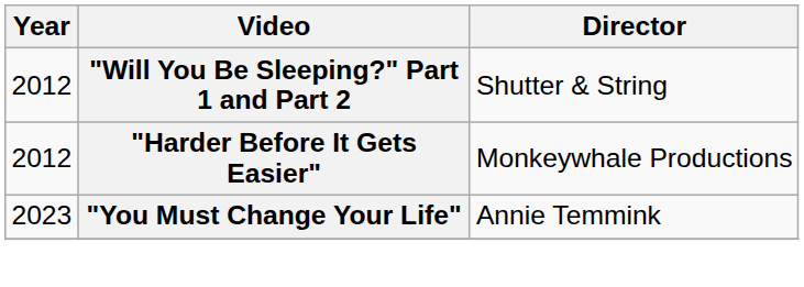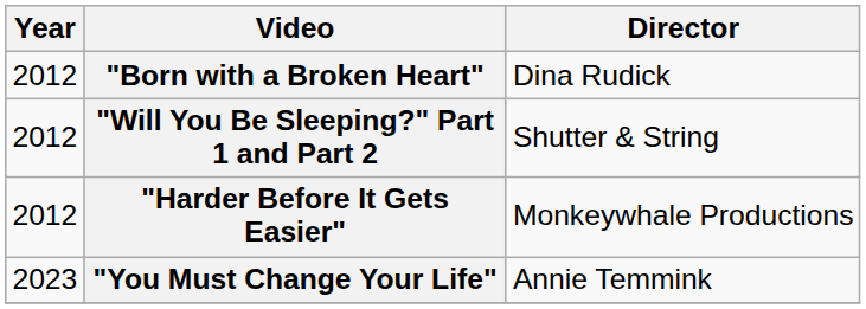 <table class="wikitable plainrowheaders">
 <tr>
 <th>Year</th>
 <th style="width:14em;">Video</th>
 <th>Director</th>
+</tr>
+<tr>
+<td>2012</td>
+<th scope="row">"Born with a Broken Heart"</th>
+<td>Dina Rudick</td>
 </tr>
 <tr>
 <td>2012</td>
 <th scope="row">"Will You Be Sleeping?" Part 1 and Part 2</th>
 <td>Shutter & String</td>
 </tr>
 <tr>
 <td>2012</td>
 <th scope="row">"Harder Before It Gets Easier"</th>
 <td>Monkeywhale Productions</td>
 </tr>
 <tr>
 <td>2023</td>
 <th scope="row">"You Must Change Your Life"</th>
 <td>Annie Temmink</td>
 </tr>
 <tr>
 </tr>
 </table>
